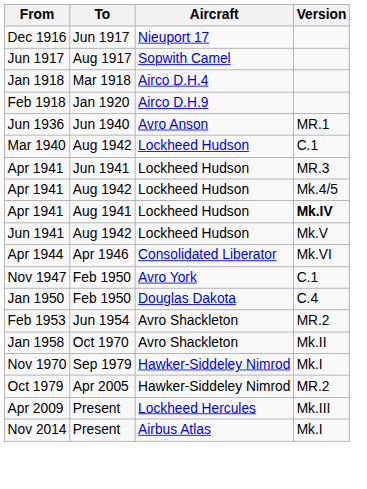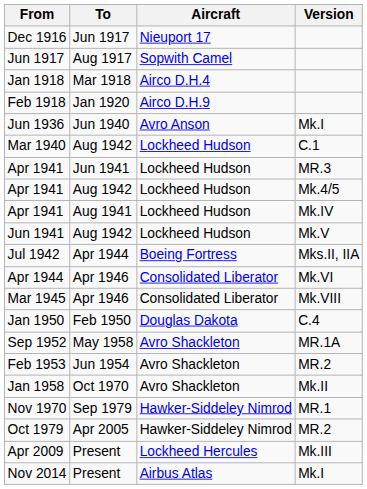 <table class="wikitable">
 <tr>
 <th>From</th>
 <th>To</th>
 <th>Aircraft</th>
 <th>Version</th>
 </tr>
 <tr>
 <td>Dec 1916</td>
 <td>Jun 1917</td>
 <td><a href='#'>Nieuport 17</a></td>
 <td></td>
 </tr>
 <tr>
 <td>Jun 1917</td>
 <td>Aug 1917</td>
 <td><a href='#'>Sopwith Camel</a></td>
 <td></td>
 </tr>
 <tr>
 <td>Jan 1918</td>
 <td>Mar 1918</td>
 <td><a href='#'>Airco D.H.4</a></td>
 <td></td>
 </tr>
 <tr>
 <td>Feb 1918</td>
 <td>Jan 1920</td>
 <td><a href='#'>Airco D.H.9</a></td>
 <td></td>
 </tr>
 <tr>
 <td>Jun 1936</td>
 <td>Jun 1940</td>
 <td><a href='#'>Avro Anson</a></td>
-<td>MR.1</td>
+<td>Mk.I</td>
 </tr>
 <tr>
 <td>Mar 1940</td>
 <td>Aug 1942</td>
 <td><a href='#'>Lockheed Hudson</a></td>
 <td>C.1</td>
 </tr>
 <tr>
 <td>Apr 1941</td>
 <td>Jun 1941</td>
 <td>Lockheed Hudson</td>
 <td>MR.3</td>
 </tr>
 <tr>
 <td>Apr 1941</td>
 <td>Aug 1942</td>
 <td>Lockheed Hudson</td>
 <td>Mk.4/5</td>
 </tr>
 <tr>
 <td>Apr 1941</td>
 <td>Aug 1941</td>
 <td>Lockheed Hudson</td>
-<td><strong>Mk.IV</strong></td>
+<td>Mk.IV</td>
 </tr>
 <tr>
 <td>Jun 1941</td>
 <td>Aug 1942</td>
 <td>Lockheed Hudson</td>
 <td>Mk.V</td>
 </tr>
 <tr>
+<td>Jul 1942</td>
+<td>Apr 1944</td>
+<td><a href='#'>Boeing Fortress</a></td>
+<td>Mks.II, IIA</td>
+</tr>
+<tr>
 <td>Apr 1944</td>
 <td>Apr 1946</td>
 <td><a href='#'>Consolidated Liberator</a></td>
 <td>Mk.VI</td>
 </tr>
 <tr>
-<td>Nov 1947</td>
-<td>Feb 1950</td>
-<td><a href='#'>Avro York</a></td>
-<td>C.1</td>
+<td>Mar 1945</td>
+<td>Apr 1946</td>
+<td>Consolidated Liberator</td>
+<td>Mk.VIII</td>
 </tr>
 <tr>
 <td>Jan 1950</td>
 <td>Feb 1950</td>
 <td><a href='#'>Douglas Dakota</a></td>
 <td>C.4</td>
+</tr>
+<tr>
+<td>Sep 1952</td>
+<td>May 1958</td>
+<td><a href='#'>Avro Shackleton</a></td>
+<td>MR.1A</td>
 </tr>
 <tr>
 <td>Feb 1953</td>
 <td>Jun 1954</td>
 <td>Avro Shackleton</td>
 <td>MR.2</td>
 </tr>
 <tr>
 <td>Jan 1958</td>
 <td>Oct 1970</td>
 <td>Avro Shackleton</td>
 <td>Mk.II</td>
 </tr>
 <tr>
 <td>Nov 1970</td>
 <td>Sep 1979</td>
 <td><a href='#'>Hawker-Siddeley Nimrod</a></td>
-<td>Mk.I</td>
+<td>MR.1</td>
 </tr>
 <tr>
 <td>Oct 1979</td>
 <td>Apr 2005</td>
 <td>Hawker-Siddeley Nimrod</td>
 <td>MR.2</td>
 </tr>
 <tr>
 <td>Apr 2009</td>
 <td>Present</td>
 <td><a href='#'>Lockheed Hercules</a></td>
 <td>Mk.III</td>
 </tr>
 <tr>
 <td>Nov 2014</td>
 <td>Present</td>
 <td><a href='#'>Airbus Atlas</a></td>
 <td>Mk.I</td>
 </tr>
 </table>
